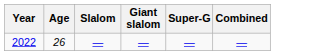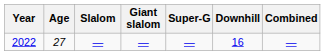 <table class=wikitable style="text-align:center">
 <tr>
 <th>  Year  </th>
 <th> Age </th>
 <th> Slalom </th>
 <th> Giant <br> slalom </th>
 <th>Super-G</th>
+<th>Downhill</th>
 <th>Combined</th>
 </tr>
 <tr>
 <td><a href='#'>2022</a></td>
-<td><em>26</em></td>
+<td><em>27</em></td>
 <td><a href='#'>—</a></td>
 <td><a href='#'>—</a></td>
 <td><a href='#'>—</a></td>
+<td><a href='#'>16</a></td>
 <td><a href='#'>—</a></td>
 </tr>
 </table>
